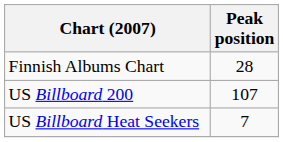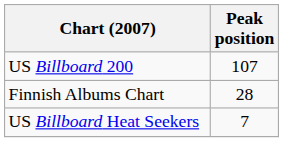 <table class="wikitable">
 <tr>
 <th align="left" width="180">Chart (2007)</th>
 <th align="left">Peak<br>position</th>
 </tr>
 <tr>
+<td align="left">US <a href='#'><em>Billboard</em> 200</a></td>
+<td align="center">107</td>
+</tr>
+<tr>
 <td align="left">Finnish Albums Chart</td>
 <td align="center">28</td>
-</tr>
-<tr>
-<td align="left">US <a href='#'><em>Billboard</em> 200</a></td>
-<td align="center">107</td>
 </tr>
 <tr>
 <td align="left">US <a href='#'><em>Billboard</em> Heat Seekers</a></td>
 <td align="center">7</td>
 </tr>
 <tr>
 </tr>
 </table>
